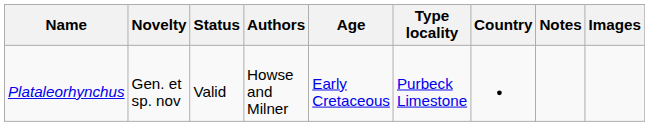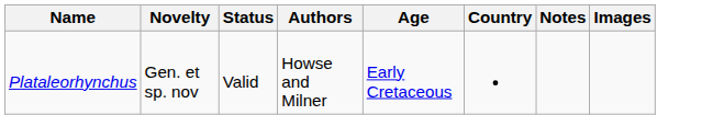 <table class="wikitable sortable" align="center" width="100%">
 <tr>
 <th>Name</th>
 <th>Novelty</th>
 <th>Status</th>
 <th>Authors</th>
 <th>Age</th>
-<th>Type locality</th>
 <th>Country</th>
 <th>Notes</th>
 <th>Images</th>
 </tr>
 <tr>
 <td><br><em><a href='#'>Plataleorhynchus</a></em></td>
 <td><br>Gen. et sp. nov</td>
 <td><br>Valid</td>
 <td><br>Howse and Milner</td>
 <td><br><a href='#'>Early Cretaceous</a></td>
-<td><br><a href='#'>Purbeck Limestone</a></td>
 <td><br><ul><li></li></ul></td>
 <td></td>
 <td></td>
 </tr>
 </table>
